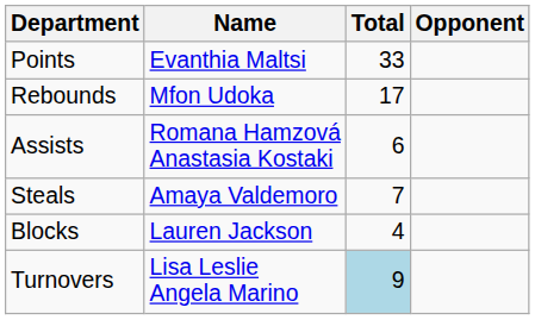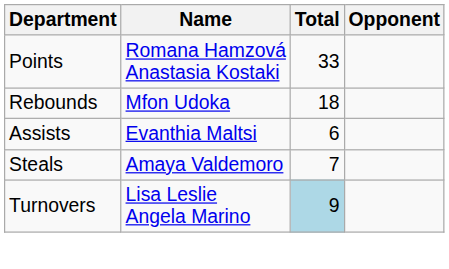 <table class=wikitable>
 <tr>
 <th>Department</th>
 <th>Name</th>
 <th>Total</th>
 <th>Opponent</th>
 </tr>
 <tr>
 <td>Points</td>
-<td> <a href='#'>Evanthia Maltsi</a></td>
+<td> <a href='#'>Romana Hamzová</a><br> <a href='#'>Anastasia Kostaki</a></td>
 <td align=right>33</td>
 <td></td>
 </tr>
 <tr>
 <td>Rebounds</td>
 <td> <a href='#'>Mfon Udoka</a></td>
-<td align=right>17</td>
+<td align=right>18</td>
 <td></td>
 </tr>
 <tr>
 <td>Assists</td>
-<td> <a href='#'>Romana Hamzová</a><br> <a href='#'>Anastasia Kostaki</a></td>
+<td> <a href='#'>Evanthia Maltsi</a></td>
 <td align=right>6</td>
 <td><br></td>
 </tr>
 <tr>
 <td>Steals</td>
 <td> <a href='#'>Amaya Valdemoro</a></td>
 <td align=right>7</td>
 <td></td>
 </tr>
 <tr>
-<td>Blocks</td>
-<td> <a href='#'>Lauren Jackson</a></td>
-<td align=right>4</td>
-<td></td>
-</tr>
-<tr>
 <td>Turnovers</td>
 <td> <a href='#'>Lisa Leslie</a><br>  <a href='#'>Angela Marino</a></td>
 <td align=right style="background: lightblue;">9</td>
 <td><br></td>
 </tr>
 </table>
